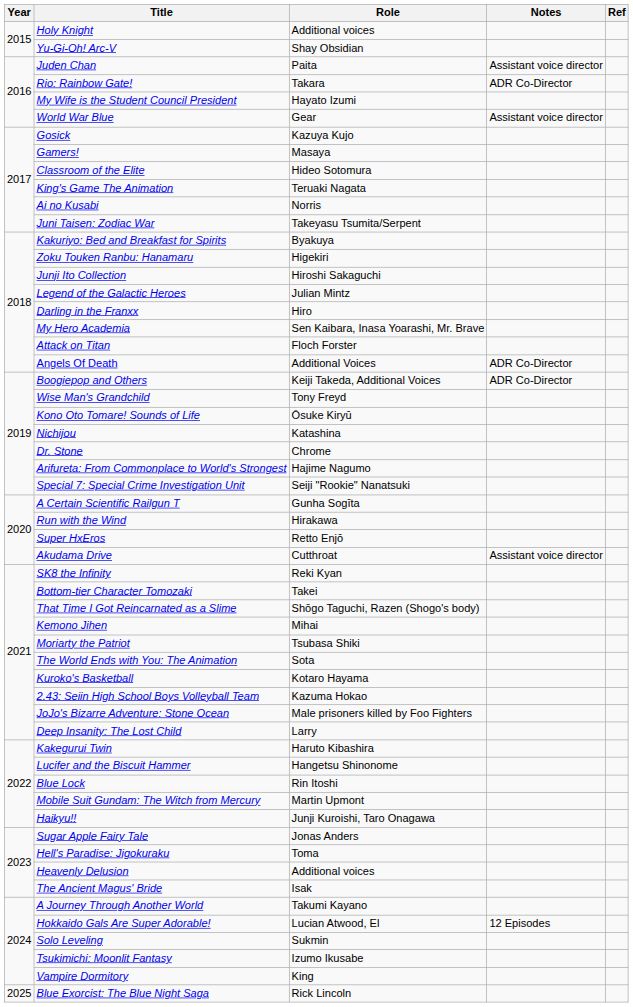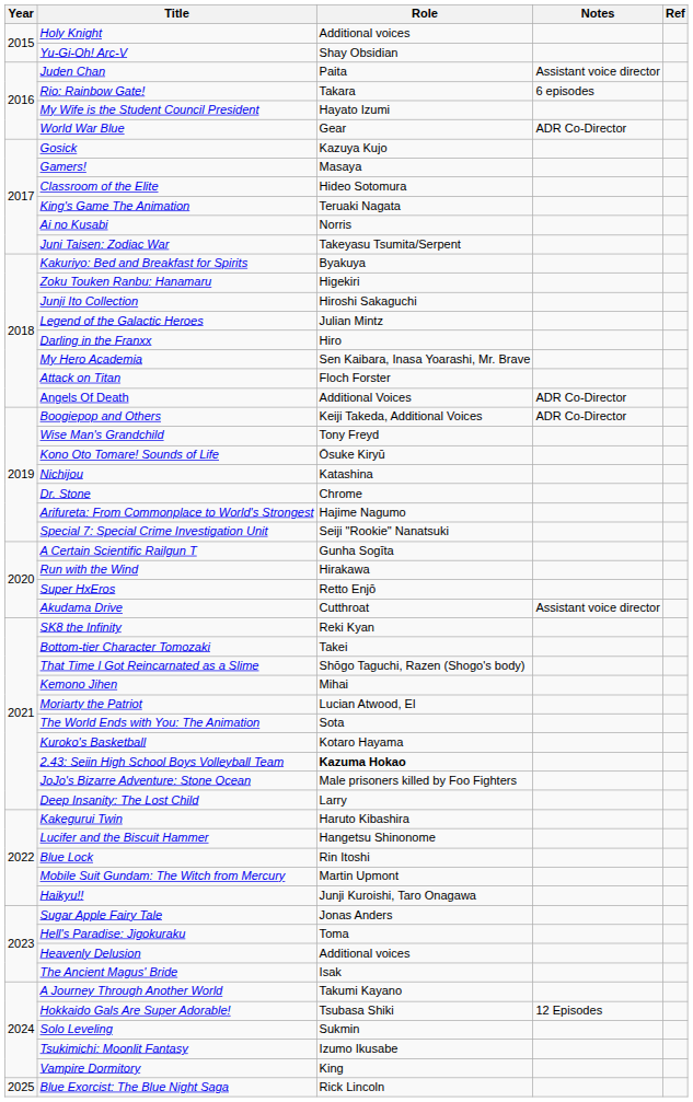 <table class="wikitable">
 <tr>
 <th>Year</th>
 <th>Title</th>
 <th>Role</th>
 <th>Notes</th>
 <th>Ref</th>
 </tr>
 <tr>
 <td rowspan="2">2015</td>
 <td><em><a href='#'>Holy Knight</a></em></td>
 <td>Additional voices</td>
 <td></td>
 <td></td>
 </tr>
 <tr>
 <td><em><a href='#'>Yu-Gi-Oh! Arc-V</a></em></td>
 <td>Shay Obsidian</td>
 <td></td>
 <td></td>
 </tr>
 <tr>
 <td rowspan="4">2016</td>
 <td><em><a href='#'>Juden Chan</a></em></td>
 <td>Paita</td>
 <td>Assistant voice director</td>
 <td></td>
 </tr>
 <tr>
 <td><em><a href='#'>Rio: Rainbow Gate!</a></em></td>
 <td>Takara</td>
-<td>ADR Co-Director</td>
+<td>6 episodes</td>
 <td></td>
 </tr>
 <tr>
 <td><em><a href='#'>My Wife is the Student Council President</a></em></td>
 <td>Hayato Izumi</td>
 <td></td>
 <td></td>
 </tr>
 <tr>
 <td><em><a href='#'>World War Blue</a></em></td>
 <td>Gear</td>
-<td>Assistant voice director</td>
+<td>ADR Co-Director</td>
 <td></td>
 </tr>
 <tr>
 <td rowspan="6">2017</td>
 <td><em><a href='#'>Gosick</a></em></td>
 <td>Kazuya Kujo</td>
 <td></td>
 <td></td>
 </tr>
 <tr>
 <td><em><a href='#'>Gamers!</a></em></td>
 <td>Masaya</td>
 <td></td>
 <td></td>
 </tr>
 <tr>
 <td><em><a href='#'>Classroom of the Elite</a></em></td>
 <td>Hideo Sotomura</td>
 <td></td>
 <td></td>
 </tr>
 <tr>
 <td><em><a href='#'>King's Game The Animation</a></em></td>
 <td>Teruaki Nagata</td>
 <td></td>
 <td></td>
 </tr>
 <tr>
 <td><em><a href='#'>Ai no Kusabi</a></em></td>
 <td>Norris</td>
 <td></td>
 <td></td>
 </tr>
 <tr>
 <td><em><a href='#'>Juni Taisen: Zodiac War</a></em></td>
 <td>Takeyasu Tsumita/Serpent</td>
 <td></td>
 <td></td>
 </tr>
 <tr>
 <td rowspan="8">2018</td>
 <td><em><a href='#'>Kakuriyo: Bed and Breakfast for Spirits</a></em></td>
 <td>Byakuya</td>
 <td></td>
 <td></td>
 </tr>
 <tr>
 <td><em><a href='#'>Zoku Touken Ranbu: Hanamaru</a></em></td>
 <td>Higekiri</td>
 <td></td>
 <td></td>
 </tr>
 <tr>
 <td><em><a href='#'>Junji Ito Collection</a></em></td>
 <td>Hiroshi Sakaguchi</td>
 <td></td>
 <td></td>
 </tr>
 <tr>
 <td><em><a href='#'>Legend of the Galactic Heroes</a></em></td>
 <td>Julian Mintz</td>
 <td></td>
 <td></td>
 </tr>
 <tr>
 <td><em><a href='#'>Darling in the Franxx</a></em></td>
 <td>Hiro</td>
 <td></td>
 <td></td>
 </tr>
 <tr>
 <td><em><a href='#'>My Hero Academia</a></em></td>
 <td>Sen Kaibara, Inasa Yoarashi, Mr. Brave</td>
 <td></td>
 <td></td>
 </tr>
 <tr>
 <td><em><a href='#'>Attack on Titan</a></em></td>
 <td>Floch Forster</td>
 <td></td>
 <td></td>
 </tr>
 <tr>
 <td><a href='#'>Angels Of Death</a></td>
 <td>Additional Voices</td>
 <td>ADR Co-Director</td>
 <td></td>
 </tr>
 <tr>
 <td rowspan="7">2019</td>
 <td><em><a href='#'>Boogiepop and Others</a></em></td>
 <td>Keiji Takeda, Additional Voices</td>
 <td>ADR Co-Director</td>
 <td></td>
 </tr>
 <tr>
 <td><em><a href='#'>Wise Man's Grandchild</a></em></td>
 <td>Tony Freyd</td>
 <td></td>
 <td></td>
 </tr>
 <tr>
 <td><em><a href='#'>Kono Oto Tomare! Sounds of Life</a></em></td>
 <td>Ōsuke Kiryū</td>
 <td></td>
 <td></td>
 </tr>
 <tr>
 <td><em><a href='#'>Nichijou</a></em></td>
 <td>Katashina</td>
 <td></td>
 <td></td>
 </tr>
 <tr>
 <td><em><a href='#'>Dr. Stone</a></em></td>
 <td>Chrome</td>
 <td></td>
 <td></td>
 </tr>
 <tr>
 <td><em><a href='#'>Arifureta: From Commonplace to World's Strongest</a></em></td>
 <td>Hajime Nagumo</td>
 <td></td>
 <td></td>
 </tr>
 <tr>
 <td><em><a href='#'>Special 7: Special Crime Investigation Unit</a></em></td>
 <td>Seiji "Rookie" Nanatsuki</td>
 <td></td>
 <td></td>
 </tr>
 <tr>
 <td rowspan="4">2020</td>
 <td><em><a href='#'>A Certain Scientific Railgun T</a></em></td>
 <td>Gunha Sogīta</td>
 <td></td>
 <td></td>
 </tr>
 <tr>
 <td><em><a href='#'>Run with the Wind</a></em></td>
 <td>Hirakawa</td>
 <td></td>
 <td></td>
 </tr>
 <tr>
 <td><em><a href='#'>Super HxEros</a></em></td>
 <td>Retto Enjō</td>
 <td></td>
 <td></td>
 </tr>
 <tr>
 <td><em><a href='#'>Akudama Drive</a></em></td>
 <td>Cutthroat</td>
 <td>Assistant voice director</td>
 <td></td>
 </tr>
 <tr>
 <td rowspan="10">2021</td>
 <td><em><a href='#'>SK8 the Infinity</a></em></td>
 <td>Reki Kyan</td>
 <td></td>
 <td></td>
 </tr>
 <tr>
 <td><em><a href='#'>Bottom-tier Character Tomozaki</a></em></td>
 <td>Takei</td>
 <td></td>
 <td></td>
 </tr>
 <tr>
 <td><em><a href='#'>That Time I Got Reincarnated as a Slime</a></em></td>
 <td>Shōgo Taguchi, Razen (Shogo's body)</td>
 <td></td>
 <td></td>
 </tr>
 <tr>
 <td><em><a href='#'>Kemono Jihen</a></em></td>
 <td>Mihai</td>
 <td></td>
 <td></td>
 </tr>
 <tr>
 <td><em><a href='#'>Moriarty the Patriot</a></em></td>
-<td>Tsubasa Shiki</td>
+<td>Lucian Atwood, El</td>
 <td></td>
 <td></td>
 </tr>
 <tr>
 <td><em><a href='#'>The World Ends with You: The Animation</a></em></td>
 <td>Sota</td>
 <td></td>
 <td></td>
 </tr>
 <tr>
 <td><em><a href='#'>Kuroko's Basketball</a></em></td>
 <td>Kotaro Hayama</td>
 <td></td>
 <td></td>
 </tr>
 <tr>
 <td><em><a href='#'>2.43: Seiin High School Boys Volleyball Team</a></em></td>
-<td>Kazuma Hokao</td>
+<td><strong>Kazuma Hokao</strong></td>
 <td></td>
 <td></td>
 </tr>
 <tr>
 <td><em><a href='#'>JoJo's Bizarre Adventure: Stone Ocean</a></em></td>
 <td>Male prisoners killed by Foo Fighters</td>
 <td></td>
 <td></td>
 </tr>
 <tr>
 <td><em><a href='#'>Deep Insanity: The Lost Child</a></em></td>
 <td>Larry</td>
 <td></td>
 <td></td>
 </tr>
 <tr>
 <td rowspan="5">2022</td>
 <td><em><a href='#'>Kakegurui Twin</a></em></td>
 <td>Haruto Kibashira</td>
 <td></td>
 <td></td>
 </tr>
 <tr>
 <td><em><a href='#'>Lucifer and the Biscuit Hammer</a></em></td>
 <td>Hangetsu Shinonome</td>
 <td></td>
 <td></td>
 </tr>
 <tr>
 <td><em><a href='#'>Blue Lock</a></em></td>
 <td>Rin Itoshi</td>
 <td></td>
 <td></td>
 </tr>
 <tr>
 <td><em><a href='#'>Mobile Suit Gundam: The Witch from Mercury</a></em></td>
 <td>Martin Upmont</td>
 <td></td>
 <td></td>
 </tr>
 <tr>
 <td><em><a href='#'>Haikyu!!</a></em></td>
 <td>Junji Kuroishi, Taro Onagawa</td>
 <td></td>
 <td></td>
 </tr>
 <tr>
 <td rowspan="4">2023</td>
 <td><em><a href='#'>Sugar Apple Fairy Tale</a></em></td>
 <td>Jonas Anders</td>
 <td></td>
 <td></td>
 </tr>
 <tr>
 <td><em><a href='#'>Hell's Paradise: Jigokuraku</a></em></td>
 <td>Toma</td>
 <td></td>
 <td></td>
 </tr>
 <tr>
 <td><em><a href='#'>Heavenly Delusion</a></em></td>
 <td>Additional voices</td>
 <td></td>
 <td></td>
 </tr>
 <tr>
 <td><em><a href='#'>The Ancient Magus' Bride</a></em></td>
 <td>Isak</td>
 <td></td>
 <td></td>
 </tr>
 <tr>
 <td rowspan="5">2024</td>
 <td><em><a href='#'>A Journey Through Another World</a></em></td>
 <td>Takumi Kayano</td>
 <td></td>
 <td></td>
 </tr>
 <tr>
 <td><em><a href='#'>Hokkaido Gals Are Super Adorable!</a></em></td>
-<td>Lucian Atwood, El</td>
+<td>Tsubasa Shiki</td>
 <td>12 Episodes</td>
 <td></td>
 </tr>
 <tr>
 <td><em><a href='#'>Solo Leveling</a></em></td>
 <td>Sukmin</td>
 <td></td>
 <td></td>
 </tr>
 <tr>
 <td><em><a href='#'>Tsukimichi: Moonlit Fantasy</a></em></td>
 <td>Izumo Ikusabe</td>
 <td></td>
 <td></td>
 </tr>
 <tr>
 <td><em><a href='#'>Vampire Dormitory</a></em></td>
 <td>King</td>
 <td></td>
 <td></td>
 </tr>
 <tr>
 <td>2025</td>
 <td><em><a href='#'>Blue Exorcist: The Blue Night Saga</a></em></td>
 <td>Rick Lincoln</td>
 <td></td>
 <td></td>
 </tr>
 </table>
